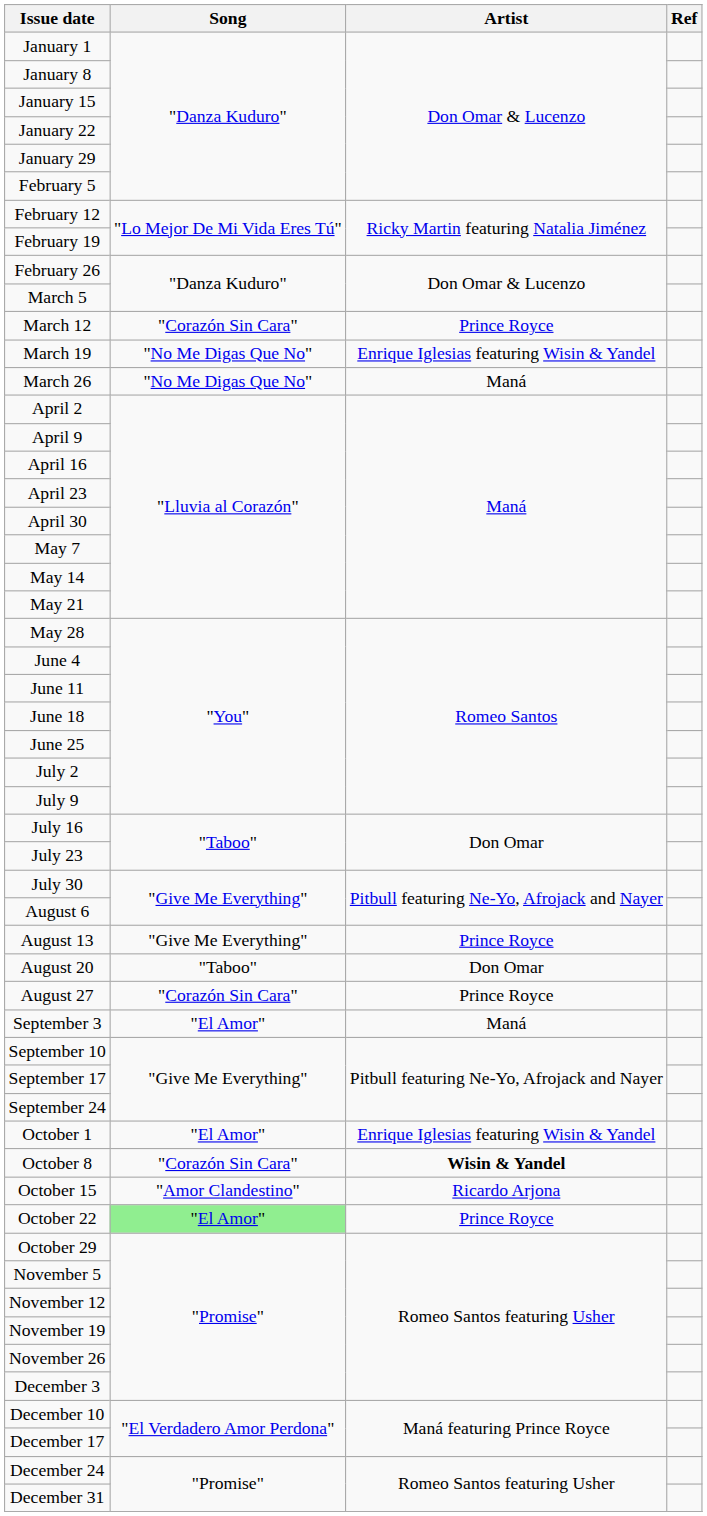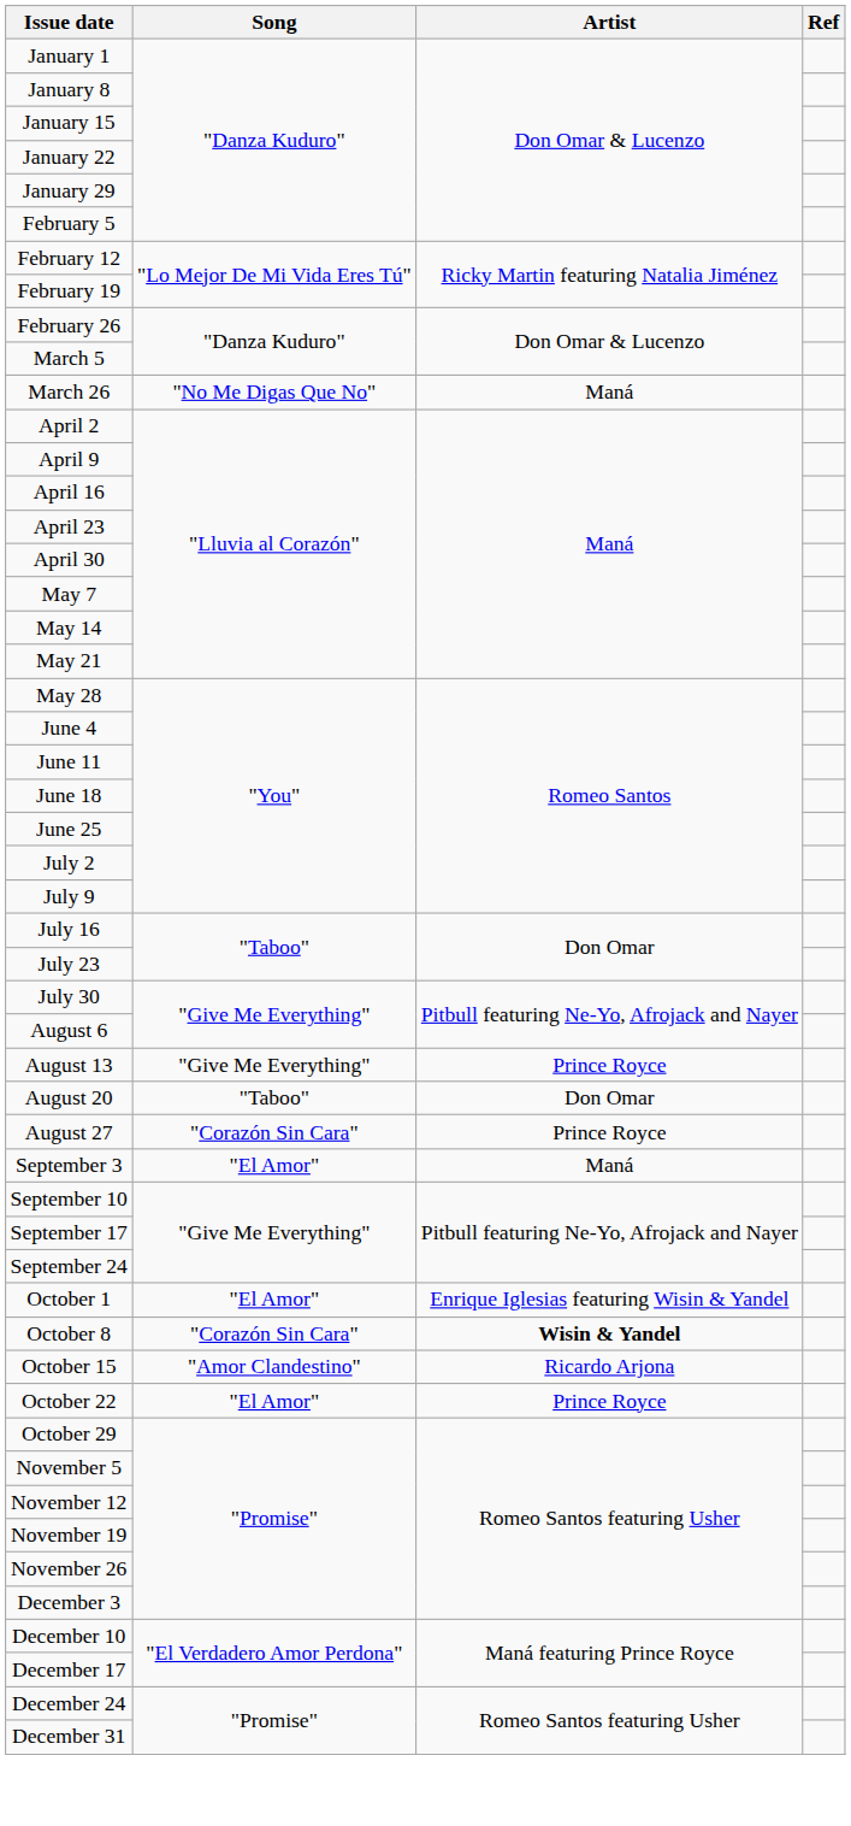 <table class="wikitable" style="text-align: center;">
 <tr>
 <th>Issue date</th>
 <th>Song</th>
 <th>Artist</th>
 <th>Ref</th>
 </tr>
 <tr>
 <td>January 1</td>
 <td style="text-align: center;" rowspan="6">"<a href='#'>Danza Kuduro</a>"</td>
 <td style="text-align: center;" rowspan="6"><a href='#'>Don Omar</a> & <a href='#'>Lucenzo</a></td>
 <td style="text-align: center;"></td>
 </tr>
 <tr>
 <td>January 8</td>
 <td style="text-align: center;"></td>
 </tr>
 <tr>
 <td>January 15</td>
 <td style="text-align: center;"></td>
 </tr>
 <tr>
 <td>January 22</td>
 <td style="text-align: center;"></td>
 </tr>
 <tr>
 <td>January 29</td>
 <td style="text-align: center;"></td>
 </tr>
 <tr>
 <td>February 5</td>
 <td style="text-align: center;"></td>
 </tr>
 <tr>
 <td>February 12</td>
 <td style="text-align: center;" rowspan="2">"<a href='#'>Lo Mejor De Mi Vida Eres Tú</a>"</td>
 <td style="text-align: center;" rowspan="2"><a href='#'>Ricky Martin</a> featuring <a href='#'>Natalia Jiménez</a></td>
 <td style="text-align: center;"></td>
 </tr>
 <tr>
 <td>February 19</td>
 <td style="text-align: center;"></td>
 </tr>
 <tr>
 <td>February 26</td>
 <td style="text-align: center;" rowspan="2">"Danza Kuduro"</td>
 <td style="text-align: center;" rowspan="2">Don Omar & Lucenzo</td>
 <td style="text-align: center;"></td>
 </tr>
 <tr>
 <td>March 5</td>
-<td style="text-align: center;"></td>
-</tr>
-<tr>
-<td>March 12</td>
-<td style="text-align: center;" rowspan="1">"<a href='#'>Corazón Sin Cara</a>"</td>
-<td style="text-align: center;" rowspan="1"><a href='#'>Prince Royce</a></td>
-<td style="text-align: center;"></td>
-</tr>
-<tr>
-<td>March 19</td>
-<td style="text-align: center;" rowspan="1">"<a href='#'>No Me Digas Que No</a>"</td>
-<td style="text-align: center;" rowspan="1"><a href='#'>Enrique Iglesias</a> featuring <a href='#'>Wisin & Yandel</a></td>
 <td style="text-align: center;"></td>
 </tr>
 <tr>
 <td>March 26</td>
 <td style="text-align: center;" rowspan="1">"<a href='#'>No Me Digas Que No</a>"</td>
 <td style="text-align: center;" rowspan="1">Maná</td>
 <td style="text-align: center;"></td>
 </tr>
 <tr>
 <td>April 2</td>
 <td style="text-align: center;" rowspan="8">"<a href='#'>Lluvia al Corazón</a>"</td>
 <td style="text-align: center;" rowspan="8"><a href='#'>Maná</a></td>
 <td style="text-align: center;"></td>
 </tr>
 <tr>
 <td>April 9</td>
 <td style="text-align: center;"></td>
 </tr>
 <tr>
 <td>April 16</td>
 <td style="text-align: center;"></td>
 </tr>
 <tr>
 <td>April 23</td>
 <td style="text-align: center;"></td>
 </tr>
 <tr>
 <td>April 30</td>
 <td style="text-align: center;"></td>
 </tr>
 <tr>
 <td>May 7</td>
 <td style="text-align: center;"></td>
 </tr>
 <tr>
 <td>May 14</td>
 <td style="text-align: center;"></td>
 </tr>
 <tr>
 <td>May 21</td>
 <td style="text-align: center;"></td>
 </tr>
 <tr>
 <td>May 28</td>
 <td style="text-align: center;" rowspan="7">"<a href='#'>You</a>"</td>
 <td style="text-align: center;" rowspan="7"><a href='#'>Romeo Santos</a></td>
 <td style="text-align: center;"></td>
 </tr>
 <tr>
 <td>June 4</td>
 <td style="text-align: center;"></td>
 </tr>
 <tr>
 <td>June 11</td>
 <td style="text-align: center;"></td>
 </tr>
 <tr>
 <td>June 18</td>
 <td style="text-align: center;"></td>
 </tr>
 <tr>
 <td>June 25</td>
 <td style="text-align: center;"></td>
 </tr>
 <tr>
 <td>July 2</td>
 <td style="text-align: center;"></td>
 </tr>
 <tr>
 <td>July 9</td>
 <td style="text-align: center;"></td>
 </tr>
 <tr>
 <td>July 16</td>
 <td style="text-align: center;" rowspan="2">"<a href='#'>Taboo</a>"</td>
 <td style="text-align: center;" rowspan="2">Don Omar</td>
 <td style="text-align: center;"></td>
 </tr>
 <tr>
 <td>July 23</td>
 <td style="text-align: center;"></td>
 </tr>
 <tr>
 <td>July 30</td>
 <td style="text-align: center;" rowspan="2">"<a href='#'>Give Me Everything</a>"</td>
 <td style="text-align: center;" rowspan="2"><a href='#'>Pitbull</a> featuring <a href='#'>Ne-Yo</a>, <a href='#'>Afrojack</a> and <a href='#'>Nayer</a></td>
 <td style="text-align: center;"></td>
 </tr>
 <tr>
 <td>August 6</td>
 <td style="text-align: center;"></td>
 </tr>
 <tr>
 <td>August 13</td>
 <td style="text-align: center;" rowspan="1">"Give Me Everything"</td>
 <td style="text-align: center;" rowspan="1"><a href='#'>Prince Royce</a></td>
 <td style="text-align: center;"></td>
 </tr>
 <tr>
 <td>August 20</td>
 <td style="text-align: center;" rowspan="1">"Taboo"</td>
 <td style="text-align: center;" rowspan="1">Don Omar</td>
 <td style="text-align: center;"></td>
 </tr>
 <tr>
 <td>August 27</td>
 <td style="text-align: center;" rowspan="1">"<a href='#'>Corazón Sin Cara</a>"</td>
 <td style="text-align: center;" rowspan="1">Prince Royce</td>
 <td style="text-align: center;"></td>
 </tr>
 <tr>
 <td>September 3</td>
 <td style="text-align: center;" rowspan="1">"<a href='#'>El Amor</a>"</td>
 <td style="text-align: center;" rowspan="1">Maná</td>
 <td style="text-align: center;"></td>
 </tr>
 <tr>
 <td>September 10</td>
 <td style="text-align: center;" rowspan="3">"Give Me Everything"</td>
 <td style="text-align: center;" rowspan="3">Pitbull featuring Ne-Yo, Afrojack and Nayer</td>
 <td style="text-align: center;"></td>
 </tr>
 <tr>
 <td>September 17</td>
 <td style="text-align: center;"></td>
 </tr>
 <tr>
 <td>September 24</td>
 <td style="text-align: center;"></td>
 </tr>
 <tr>
 <td>October 1</td>
 <td style="text-align: center;" rowspan="1">"<a href='#'>El Amor</a>"</td>
 <td style="text-align: center;" rowspan="1"><a href='#'>Enrique Iglesias</a> featuring <a href='#'>Wisin & Yandel</a></td>
 <td style="text-align: center;"></td>
 </tr>
 <tr>
 <td>October 8</td>
 <td style="text-align: center;" rowspan="1">"<a href='#'>Corazón Sin Cara</a>"</td>
 <td style="text-align: center;" rowspan="1"><strong>Wisin & Yandel</strong></td>
 <td style="text-align: center;"></td>
 </tr>
 <tr>
 <td>October 15</td>
 <td style="text-align: center;" rowspan="1">"<a href='#'>Amor Clandestino</a>"</td>
 <td style="text-align: center;" rowspan="1"><a href='#'>Ricardo Arjona</a></td>
 <td style="text-align: center;"></td>
 </tr>
 <tr>
 <td>October 22</td>
-<td style="background: lightgreen; text-align: center;" rowspan="1">"<a href='#'>El Amor</a>"</td>
+<td style="text-align: center;" rowspan="1">"<a href='#'>El Amor</a>"</td>
 <td style="text-align: center;" rowspan="1"><a href='#'>Prince Royce</a></td>
 <td style="text-align: center;"></td>
 </tr>
 <tr>
 <td>October 29</td>
 <td style="text-align: center;" rowspan="6">"<a href='#'>Promise</a>"</td>
 <td style="text-align: center;" rowspan="6">Romeo Santos featuring <a href='#'>Usher</a></td>
 <td style="text-align: center;"></td>
 </tr>
 <tr>
 <td>November 5</td>
 <td style="text-align: center;"></td>
 </tr>
 <tr>
 <td>November 12</td>
 <td style="text-align: center;"></td>
 </tr>
 <tr>
 <td>November 19</td>
 <td style="text-align: center;"></td>
 </tr>
 <tr>
 <td>November 26</td>
 <td style="text-align: center;"></td>
 </tr>
 <tr>
 <td>December 3</td>
 <td style="text-align: center;"></td>
 </tr>
 <tr>
 <td>December 10</td>
 <td style="text-align: center;" rowspan="2">"<a href='#'>El Verdadero Amor Perdona</a>"</td>
 <td style="text-align: center;" rowspan="2">Maná featuring Prince Royce</td>
 <td style="text-align: center;"></td>
 </tr>
 <tr>
 <td>December 17</td>
 <td style="text-align: center;"></td>
 </tr>
 <tr>
 <td>December 24</td>
 <td style="text-align: center;" rowspan="2">"Promise"</td>
 <td style="text-align: center;" rowspan="2">Romeo Santos featuring Usher</td>
 <td style="text-align: center;"></td>
 </tr>
 <tr>
 <td>December 31</td>
 <td style="text-align: center;"></td>
 </tr>
 <tr>
 </tr>
 </table>
